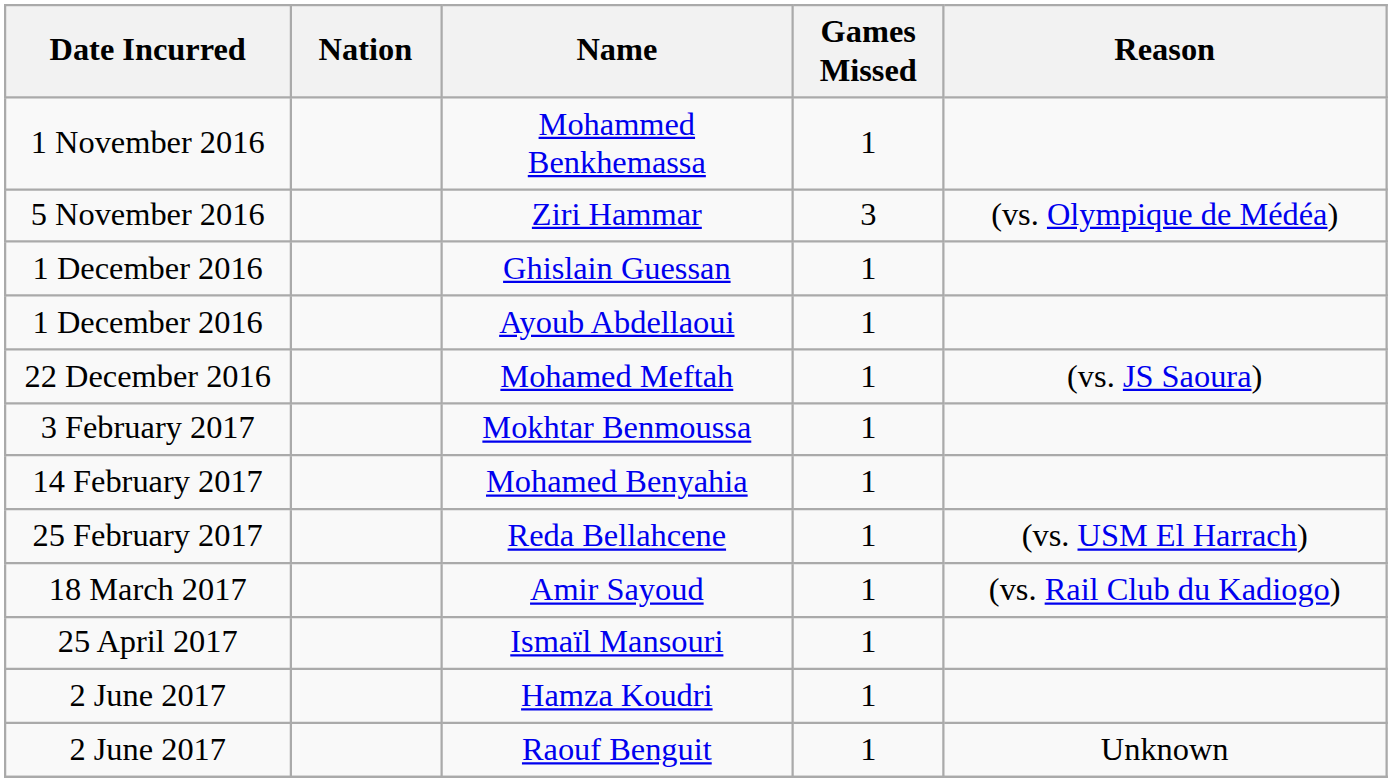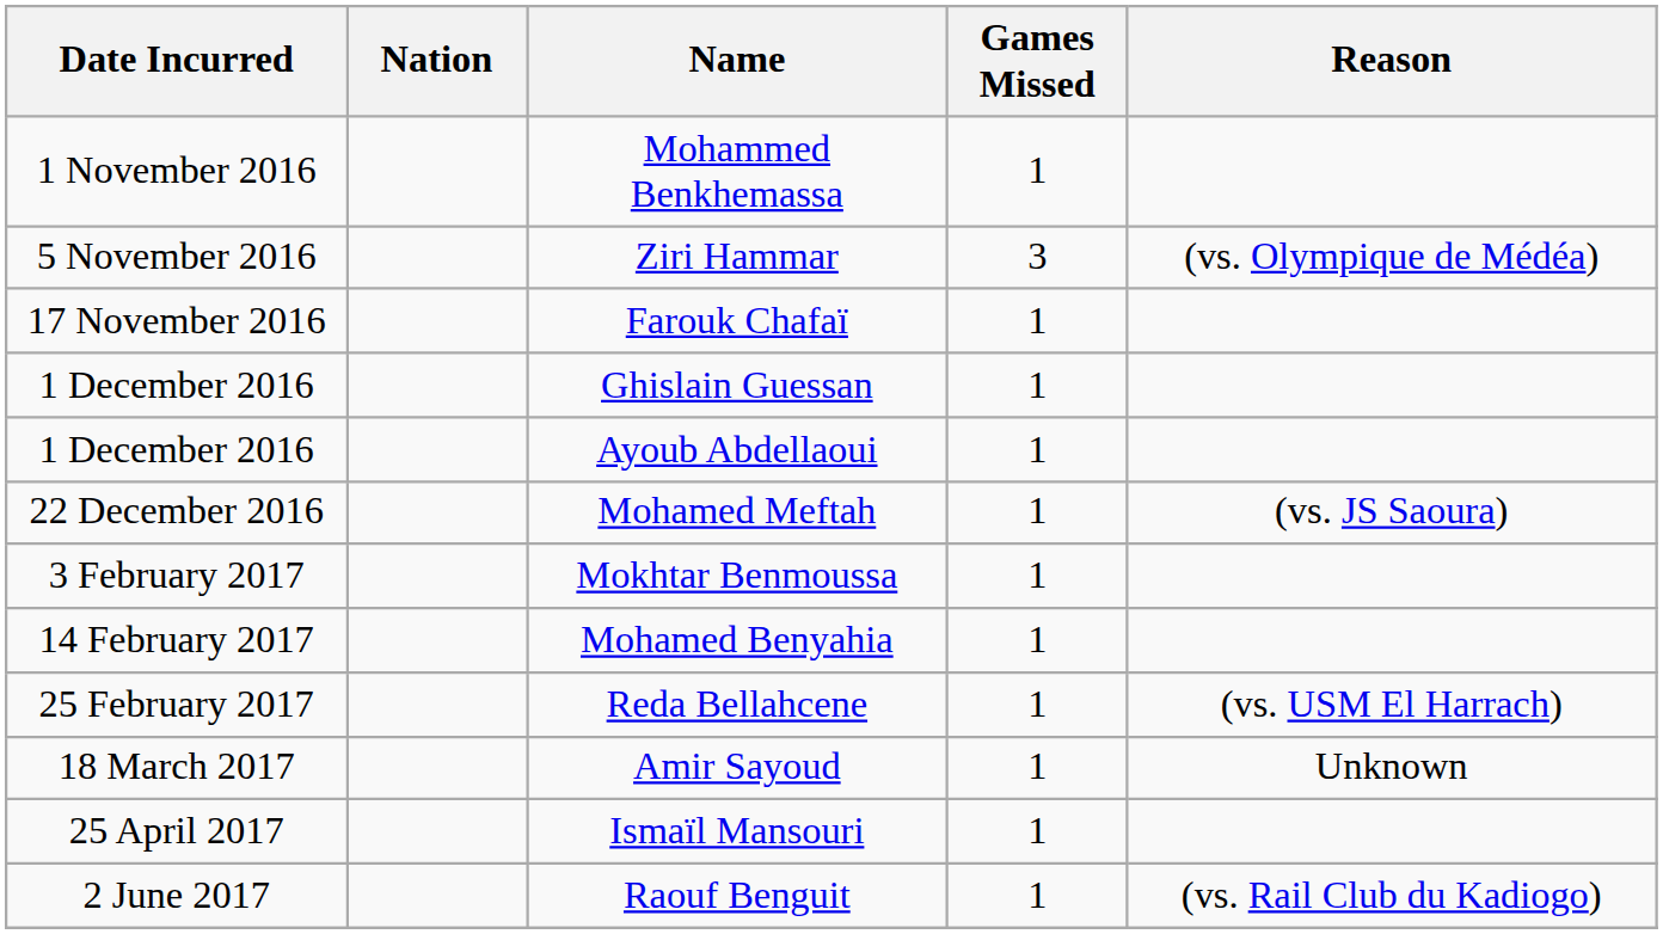 <table class="wikitable" style="font-size: 90%; text-align: center;">
 <tr>
 <th width=120>Date Incurred</th>
 <th width=60>Nation</th>
 <th width=150>Name</th>
 <th width=60>Games Missed</th>
 <th width=190>Reason</th>
 </tr>
 <tr>
 <td>1 November 2016</td>
 <td></td>
 <td><a href='#'>Mohammed Benkhemassa</a></td>
 <td>1</td>
 <td></td>
 </tr>
 <tr>
 <td>5 November 2016</td>
 <td></td>
 <td><a href='#'>Ziri Hammar</a></td>
 <td>3</td>
 <td> (vs. <a href='#'>Olympique de Médéa</a>)</td>
+</tr>
+<tr>
+<td>17 November 2016</td>
+<td></td>
+<td><a href='#'>Farouk Chafaï</a></td>
+<td>1</td>
+<td></td>
 </tr>
 <tr>
 <td>1 December 2016</td>
 <td></td>
 <td><a href='#'>Ghislain Guessan</a></td>
 <td>1</td>
 <td></td>
 </tr>
 <tr>
 <td>1 December 2016</td>
 <td></td>
 <td><a href='#'>Ayoub Abdellaoui</a></td>
 <td>1</td>
 <td></td>
 </tr>
 <tr>
 <td>22 December 2016</td>
 <td></td>
 <td><a href='#'>Mohamed Meftah</a></td>
 <td>1</td>
 <td> (vs. <a href='#'>JS Saoura</a>)</td>
 </tr>
 <tr>
 <td>3 February 2017</td>
 <td></td>
 <td><a href='#'>Mokhtar Benmoussa</a></td>
 <td>1</td>
 <td></td>
 </tr>
 <tr>
 <td>14 February 2017</td>
 <td></td>
 <td><a href='#'>Mohamed Benyahia</a></td>
 <td>1</td>
 <td></td>
 </tr>
 <tr>
 <td>25 February 2017</td>
 <td></td>
 <td><a href='#'>Reda Bellahcene</a></td>
 <td>1</td>
 <td> (vs. <a href='#'>USM El Harrach</a>)</td>
 </tr>
 <tr>
 <td>18 March 2017</td>
 <td></td>
 <td><a href='#'>Amir Sayoud</a></td>
 <td>1</td>
-<td> (vs. <a href='#'>Rail Club du Kadiogo</a>)</td>
+<td>Unknown</td>
 </tr>
 <tr>
 <td>25 April 2017</td>
 <td></td>
 <td><a href='#'>Ismaïl Mansouri</a></td>
 <td>1</td>
 <td></td>
 </tr>
 <tr>
 <td>2 June 2017</td>
 <td></td>
-<td><a href='#'>Hamza Koudri</a></td>
-<td>1</td>
-<td></td>
-</tr>
-<tr>
-<td>2 June 2017</td>
-<td></td>
 <td><a href='#'>Raouf Benguit</a></td>
 <td>1</td>
-<td>Unknown</td>
+<td> (vs. <a href='#'>Rail Club du Kadiogo</a>)</td>
 </tr>
 <tr>
 </tr>
 </table>
